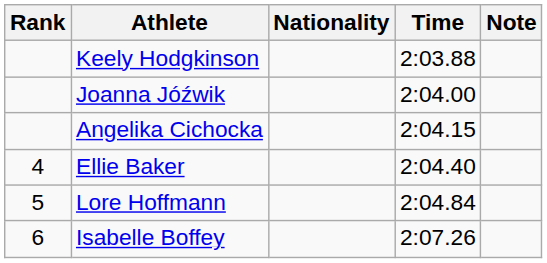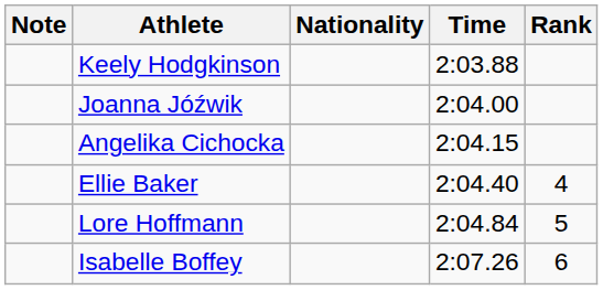 <table class="wikitable sortable" style="text-align:center">
 <tr>
-<th>Rank</th>
+<th>Note</th>
 <th>Athlete</th>
 <th>Nationality</th>
 <th>Time</th>
-<th>Note</th>
+<th>Rank</th>
 </tr>
 <tr>
 <td></td>
 <td align=left><a href='#'>Keely Hodgkinson</a></td>
 <td align=left></td>
 <td>2:03.88</td>
 <td></td>
 </tr>
 <tr>
 <td></td>
 <td align=left><a href='#'>Joanna Jóźwik</a></td>
 <td align=left></td>
 <td>2:04.00</td>
 <td></td>
 </tr>
 <tr>
 <td></td>
 <td align=left><a href='#'>Angelika Cichocka</a></td>
 <td align=left></td>
 <td>2:04.15</td>
 <td></td>
 </tr>
 <tr>
-<td>4</td>
+<td></td>
 <td align=left><a href='#'>Ellie Baker</a></td>
 <td align=left></td>
 <td>2:04.40</td>
-<td></td>
+<td>4</td>
 </tr>
 <tr>
-<td>5</td>
+<td></td>
 <td align=left><a href='#'>Lore Hoffmann</a></td>
 <td align=left></td>
 <td>2:04.84</td>
-<td></td>
+<td>5</td>
 </tr>
 <tr>
-<td>6</td>
+<td></td>
 <td align=left><a href='#'>Isabelle Boffey</a></td>
 <td align=left></td>
 <td>2:07.26</td>
-<td></td>
+<td>6</td>
 </tr>
 </table>
